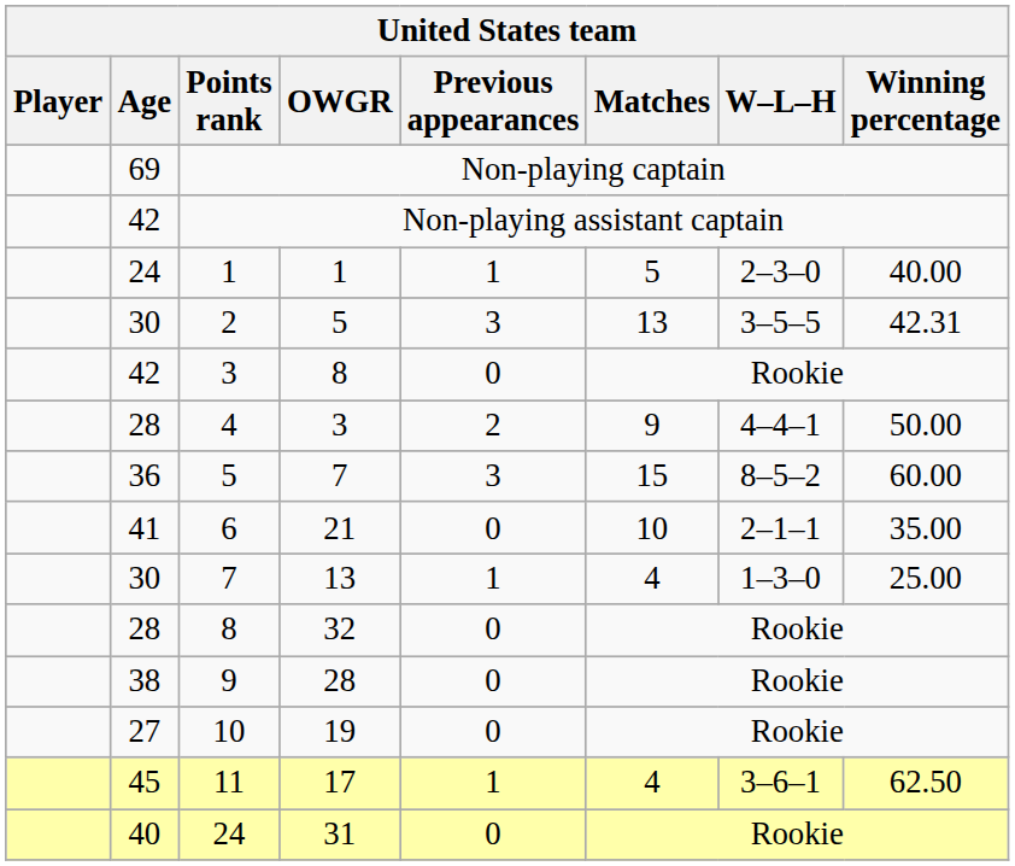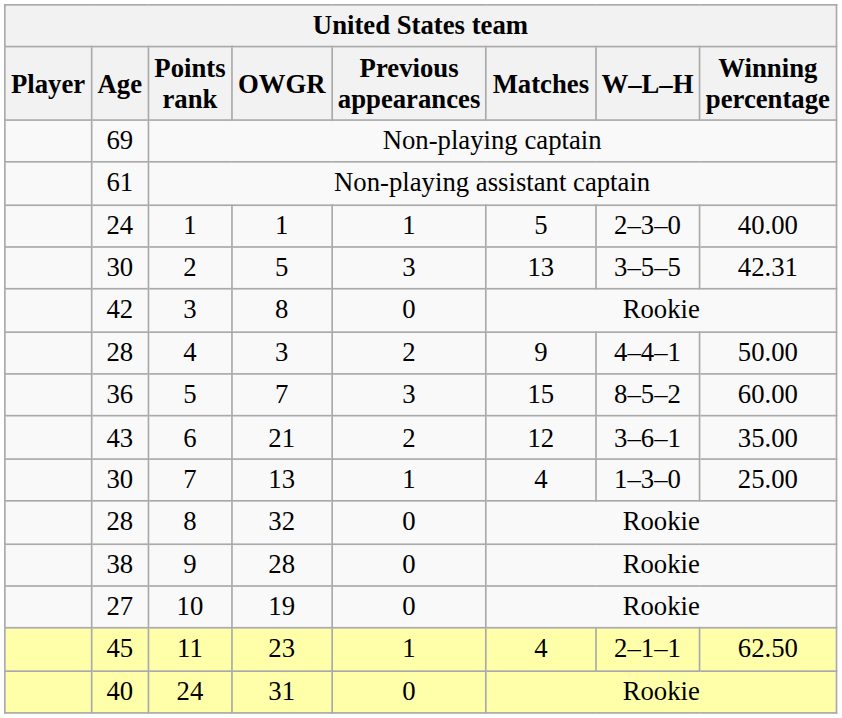 <table class="wikitable sortable" style="text-align:center">
 <tr>
 <th colspan=8> United States team</th>
 </tr>
 <tr>
 <th>Player</th>
 <th>Age</th>
 <th data-sort-type="number">Points<br>rank</th>
 <th data-sort-type="number">OWGR</th>
 <th data-sort-type="number">Previous<br>appearances</th>
 <th data-sort-type="number">Matches</th>
 <th data-sort-type="number">W–L–H</th>
 <th data-sort-type="number">Winning<br>percentage</th>
 </tr>
 <tr>
 <td align=left></td>
 <td>69</td>
 <td colspan=6>Non-playing captain</td>
 </tr>
 <tr>
 <td align=left></td>
-<td>42</td>
+<td>61</td>
 <td colspan=6>Non-playing assistant captain</td>
 </tr>
 <tr>
 <td align=left></td>
 <td>24</td>
 <td>1</td>
 <td>1</td>
 <td>1</td>
 <td>5</td>
 <td>2–3–0</td>
 <td>40.00</td>
 </tr>
 <tr>
 <td align=left></td>
 <td>30</td>
 <td>2</td>
 <td>5</td>
 <td>3</td>
 <td>13</td>
 <td>3–5–5</td>
 <td>42.31</td>
 </tr>
 <tr>
 <td align=left></td>
 <td>42</td>
 <td>3</td>
 <td>8</td>
 <td>0</td>
 <td colspan=3>Rookie</td>
 </tr>
 <tr>
 <td align=left></td>
 <td>28</td>
 <td>4</td>
 <td>3</td>
 <td>2</td>
 <td>9</td>
 <td>4–4–1</td>
 <td>50.00</td>
 </tr>
 <tr>
 <td align=left></td>
 <td>36</td>
 <td>5</td>
 <td>7</td>
 <td>3</td>
 <td>15</td>
 <td>8–5–2</td>
 <td>60.00</td>
 </tr>
 <tr>
 <td align=left></td>
-<td>41</td>
+<td>43</td>
 <td>6</td>
 <td>21</td>
-<td>0</td>
-<td>10</td>
-<td>2–1–1</td>
+<td>2</td>
+<td>12</td>
+<td>3–6–1</td>
 <td>35.00</td>
 </tr>
 <tr>
 <td align=left></td>
 <td>30</td>
 <td>7</td>
 <td>13</td>
 <td>1</td>
 <td>4</td>
 <td>1–3–0</td>
 <td>25.00</td>
 </tr>
 <tr>
 <td align=left></td>
 <td>28</td>
 <td>8</td>
 <td>32</td>
 <td>0</td>
 <td colspan=3>Rookie</td>
 </tr>
 <tr>
 <td align=left></td>
 <td>38</td>
 <td>9</td>
 <td>28</td>
 <td>0</td>
 <td colspan=3>Rookie</td>
 </tr>
 <tr>
 <td align=left></td>
 <td>27</td>
 <td>10</td>
 <td>19</td>
 <td>0</td>
 <td colspan=3>Rookie</td>
 </tr>
 <tr style="background:#ffa;">
 <td align=left></td>
 <td>45</td>
 <td>11</td>
-<td>17</td>
+<td>23</td>
 <td>1</td>
 <td>4</td>
-<td>3–6–1</td>
+<td>2–1–1</td>
 <td>62.50</td>
 </tr>
 <tr style="background:#ffa;">
 <td align=left></td>
 <td>40</td>
 <td>24</td>
 <td>31</td>
 <td>0</td>
 <td colspan=3>Rookie</td>
 </tr>
 </table>
